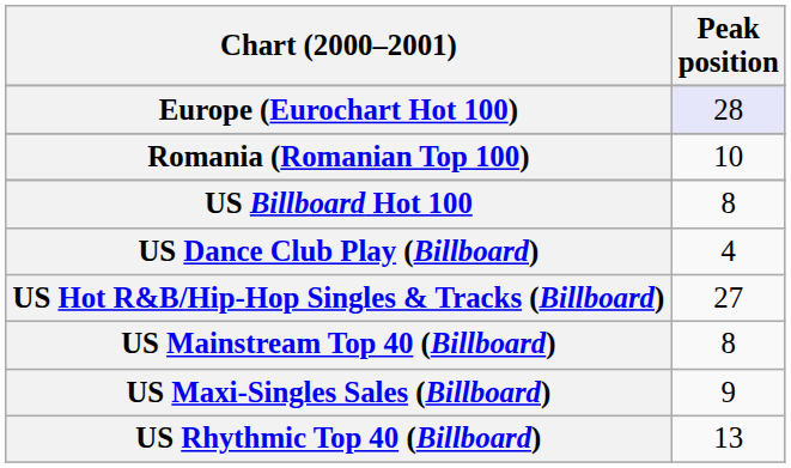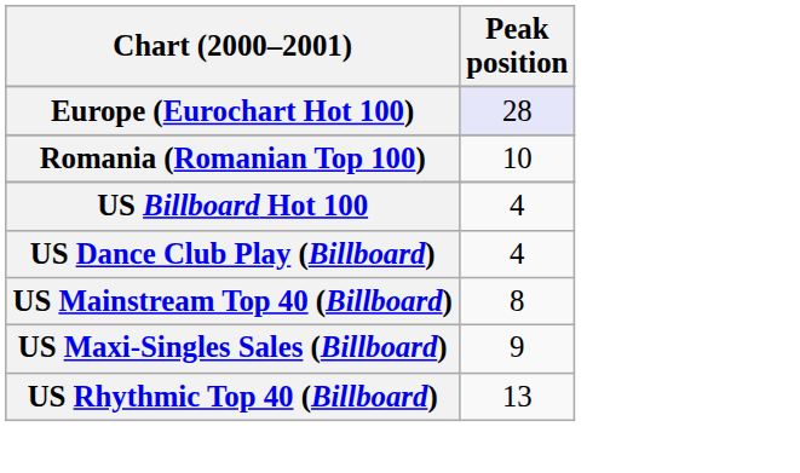 <table class="wikitable sortable plainrowheaders" style="text-align:center">
 <tr>
 <th scope="col">Chart (2000–2001)</th>
 <th scope="col">Peak<br>position</th>
 </tr>
 <tr>
 </tr>
 <tr>
 </tr>
 <tr>
 </tr>
 <tr>
 </tr>
 <tr>
 <th scope="row">Europe (<a href='#'>Eurochart Hot 100</a>)</th>
 <td style="background: lavender;">28</td>
 </tr>
 <tr>
 </tr>
 <tr>
 </tr>
 <tr>
 </tr>
 <tr>
 <th scope="row">Romania (<a href='#'>Romanian Top 100</a>)</th>
 <td>10</td>
 </tr>
 <tr>
 </tr>
 <tr>
 </tr>
 <tr>
 </tr>
 <tr>
 </tr>
 <tr>
 </tr>
 <tr>
 <th scope="row">US <a href='#'><em>Billboard</em> Hot 100</a></th>
-<td>8</td>
+<td>4</td>
 </tr>
 <tr>
 <th scope="row">US <a href='#'>Dance Club Play</a> (<em><a href='#'>Billboard</a></em>)</th>
 <td>4</td>
-</tr>
-<tr>
-<th scope="row">US <a href='#'>Hot R&B/Hip-Hop Singles & Tracks</a> (<em><a href='#'>Billboard</a></em>)</th>
-<td>27</td>
 </tr>
 <tr>
 <th scope="row">US <a href='#'>Mainstream Top 40</a> (<em><a href='#'>Billboard</a></em>)</th>
 <td>8</td>
 </tr>
 <tr>
 <th scope="row">US <a href='#'>Maxi-Singles Sales</a> (<em><a href='#'>Billboard</a></em>)</th>
 <td>9</td>
 </tr>
 <tr>
 <th scope="row">US <a href='#'>Rhythmic Top 40</a> (<em><a href='#'>Billboard</a></em>)</th>
 <td>13</td>
 </tr>
 </table>
